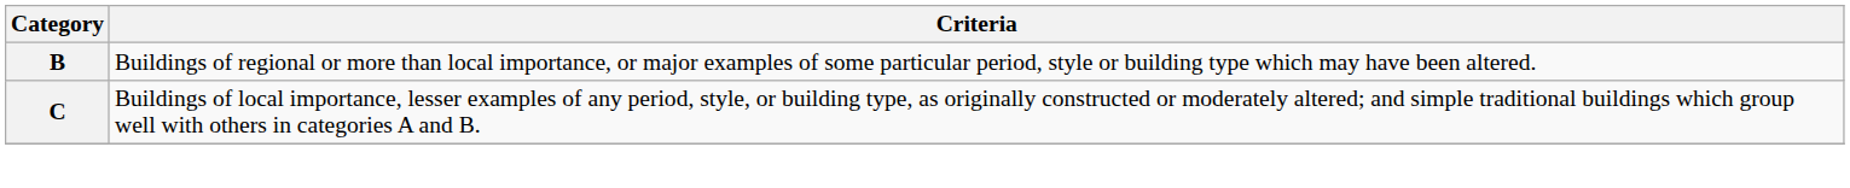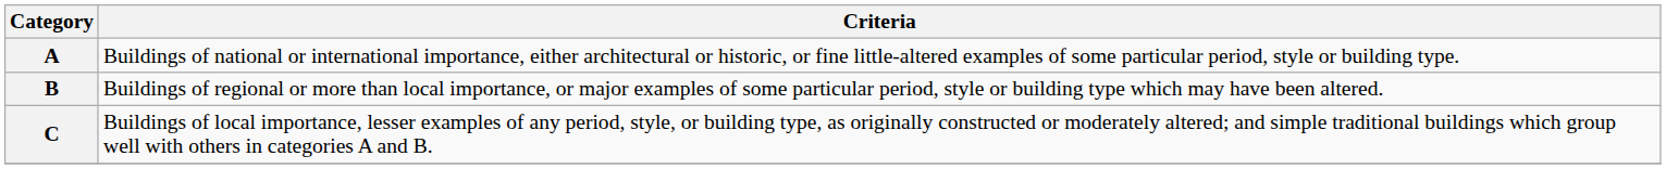 <table class="wikitable" border="1">
 <tr>
 <th>Category</th>
 <th>Criteria</th>
+</tr>
+<tr>
+<th>A</th>
+<td>Buildings of national or international importance, either architectural or historic, or fine little-altered examples of some particular period, style or building type.</td>
 </tr>
 <tr>
 <th>B</th>
 <td>Buildings of regional or more than local importance, or major examples of some particular period, style or building type which may have been altered.</td>
 </tr>
 <tr>
 <th>C</th>
 <td>Buildings of local importance, lesser examples of any period, style, or building type, as originally constructed or moderately altered; and simple traditional buildings which group well with others in categories A and B.</td>
 </tr>
 <tr>
 </tr>
 </table>
